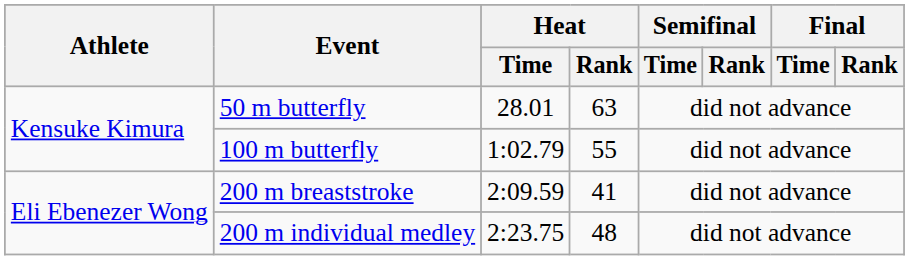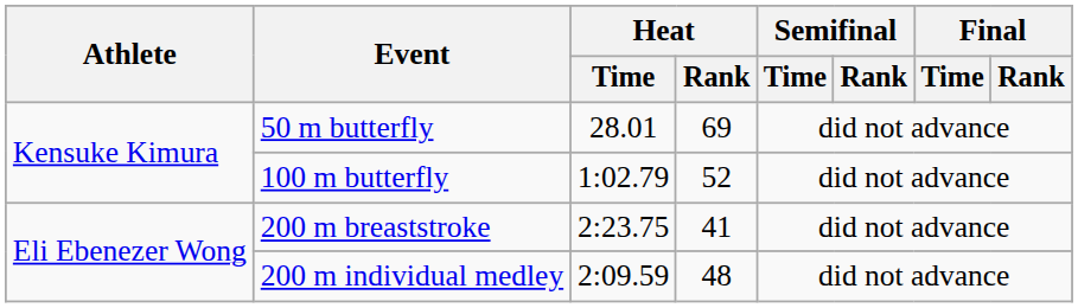 <table class=wikitable style="font-size:90%">
 <tr>
 <th rowspan="2">Athlete</th>
 <th rowspan="2">Event</th>
 <th colspan="2">Heat</th>
 <th colspan="2">Semifinal</th>
 <th colspan="2">Final</th>
 </tr>
 <tr style="font-size:95%">
 <th>Time</th>
 <th>Rank</th>
 <th>Time</th>
 <th>Rank</th>
 <th>Time</th>
 <th>Rank</th>
 </tr>
 <tr align=center>
 <td align=left rowspan=2><a href='#'>Kensuke Kimura</a></td>
 <td align=left><a href='#'>50 m butterfly</a></td>
 <td>28.01</td>
-<td>63</td>
+<td>69</td>
 <td colspan=4>did not advance</td>
 </tr>
 <tr align=center>
 <td align=left><a href='#'>100 m butterfly</a></td>
 <td>1:02.79</td>
-<td>55</td>
+<td>52</td>
 <td colspan=4>did not advance</td>
 </tr>
 <tr align=center>
 <td align=left rowspan=2><a href='#'>Eli Ebenezer Wong</a></td>
 <td align=left><a href='#'>200 m breaststroke</a></td>
-<td>2:09.59</td>
+<td>2:23.75</td>
 <td>41</td>
 <td colspan=4>did not advance</td>
 </tr>
 <tr align=center>
 <td align=left><a href='#'>200 m individual medley</a></td>
-<td>2:23.75</td>
+<td>2:09.59</td>
 <td>48</td>
 <td colspan=4>did not advance</td>
 </tr>
 </table>
